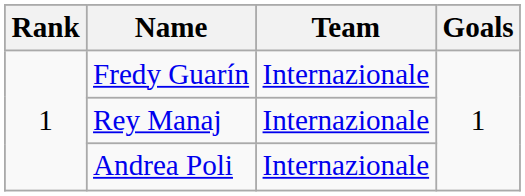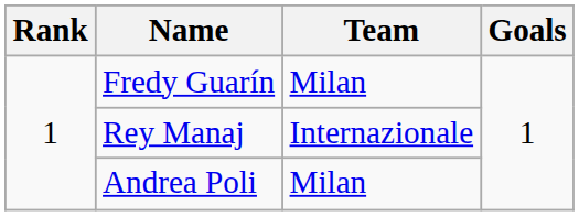 <table class="wikitable" style="text-align: center;">
 <tr>
 <th>Rank</th>
 <th>Name</th>
 <th>Team</th>
 <th>Goals</th>
 </tr>
 <tr>
 <td rowspan=3>1</td>
 <td align="left"> <a href='#'>Fredy Guarín</a></td>
-<td align="left"><a href='#'>Internazionale</a></td>
+<td align="left"><a href='#'>Milan</a></td>
 <td rowspan=3>1</td>
 </tr>
 <tr>
 <td align="left"> <a href='#'>Rey Manaj</a></td>
 <td align="left"><a href='#'>Internazionale</a></td>
 </tr>
 <tr>
 <td align="left"> <a href='#'>Andrea Poli</a></td>
-<td align="left"><a href='#'>Internazionale</a></td>
+<td align="left"><a href='#'>Milan</a></td>
 </tr>
 </table>
